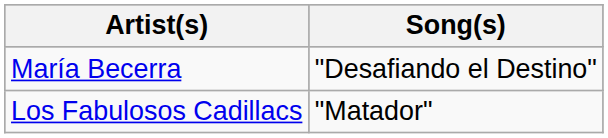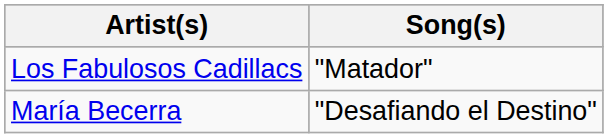 <table class="wikitable">
 <tr>
 <th scope="col">Artist(s)</th>
 <th scope="col">Song(s)</th>
 </tr>
 <tr>
+<td><a href='#'>Los Fabulosos Cadillacs</a></td>
+<td>"Matador"</td>
+</tr>
+<tr>
 <td><a href='#'>María Becerra</a></td>
 <td>"Desafiando el Destino"</td>
 </tr>
-<tr>
-<td><a href='#'>Los Fabulosos Cadillacs</a></td>
-<td>"Matador"</td>
-</tr>
 </table>
